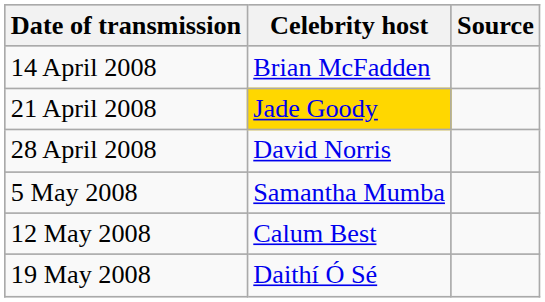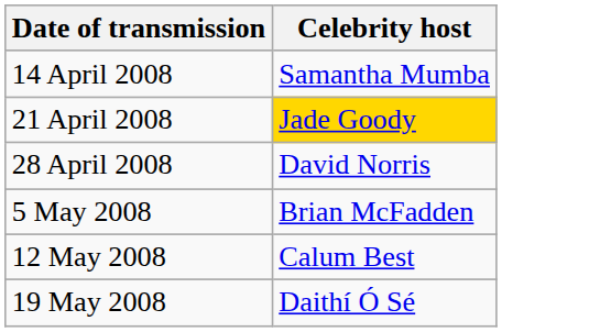 <table class="wikitable">
 <tr>
 <th>Date of transmission</th>
 <th>Celebrity host</th>
-<th>Source</th>
 </tr>
 <tr>
 <td>14 April 2008</td>
-<td><a href='#'>Brian McFadden</a></td>
-<td></td>
+<td><a href='#'>Samantha Mumba</a></td>
 </tr>
 <tr>
 <td>21 April 2008</td>
 <td style="background: gold;"><a href='#'>Jade Goody</a></td>
-<td></td>
 </tr>
 <tr>
 <td>28 April 2008</td>
 <td><a href='#'>David Norris</a></td>
-<td></td>
 </tr>
 <tr>
 <td>5 May 2008</td>
-<td><a href='#'>Samantha Mumba</a></td>
-<td></td>
+<td><a href='#'>Brian McFadden</a></td>
 </tr>
 <tr>
 <td>12 May 2008</td>
 <td><a href='#'>Calum Best</a></td>
-<td></td>
 </tr>
 <tr>
 <td>19 May 2008</td>
 <td><a href='#'>Daithí Ó Sé</a></td>
-<td></td>
 </tr>
 </table>
